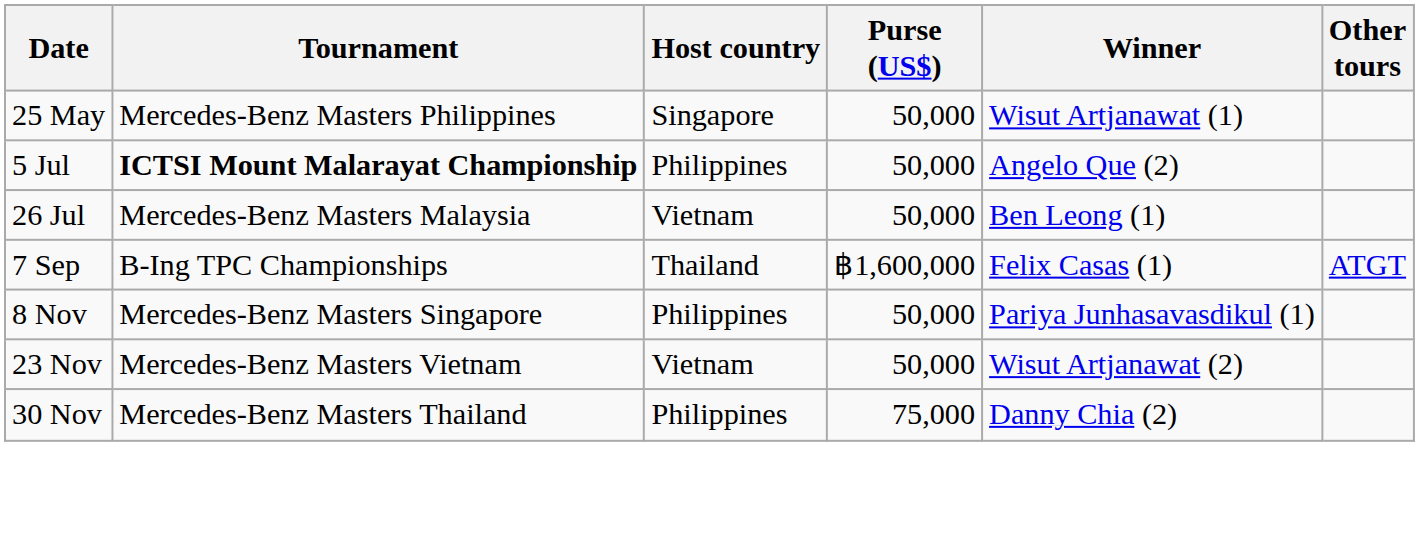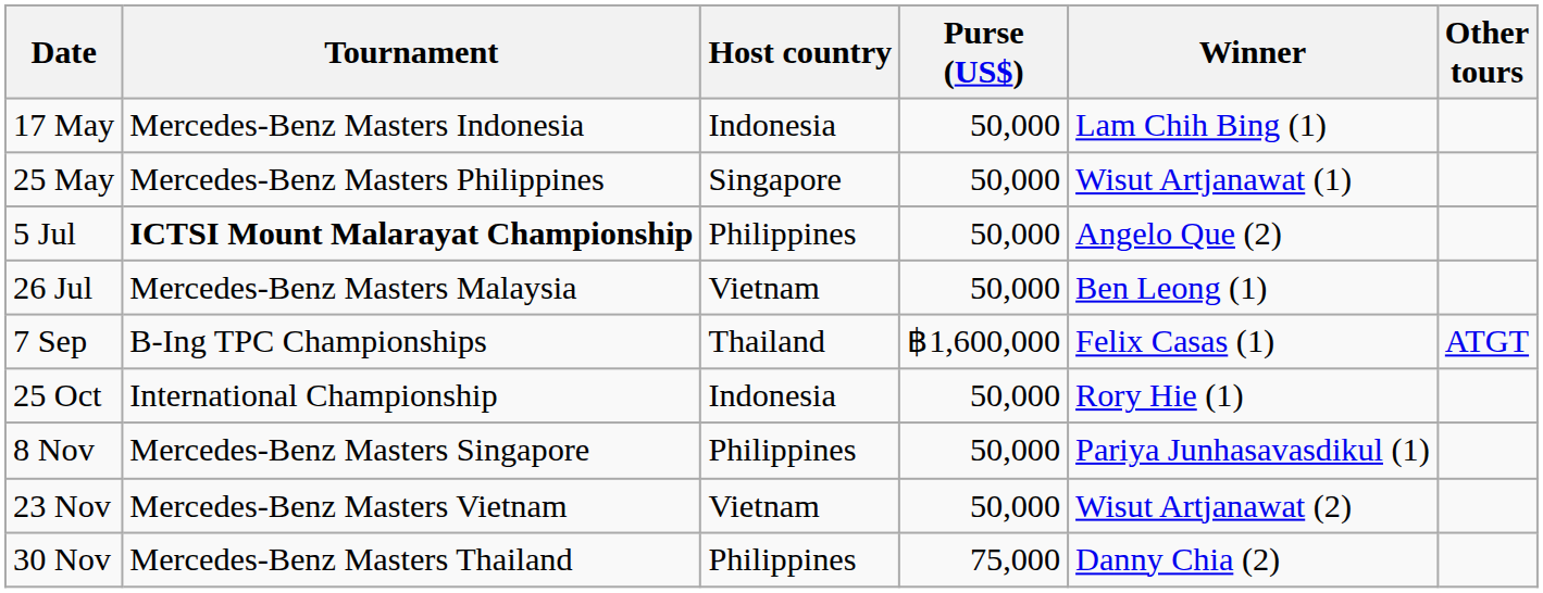 <table class="wikitable" style="font-size:95%">
 <tr>
 <th>Date</th>
 <th>Tournament</th>
 <th>Host country</th>
 <th>Purse<br>(<a href='#'>US$</a>)</th>
 <th>Winner</th>
 <th>Other<br>tours</th>
+</tr>
+<tr>
+<td>17 May</td>
+<td>Mercedes-Benz Masters Indonesia</td>
+<td>Indonesia</td>
+<td align=right>50,000</td>
+<td> <a href='#'>Lam Chih Bing</a> (1)</td>
+<td></td>
 </tr>
 <tr>
 <td>25 May</td>
 <td>Mercedes-Benz Masters Philippines</td>
 <td>Singapore</td>
 <td align=right>50,000</td>
 <td> <a href='#'>Wisut Artjanawat</a> (1)</td>
 <td></td>
 </tr>
 <tr>
 <td>5 Jul</td>
 <td><strong>ICTSI Mount Malarayat Championship</strong></td>
 <td>Philippines</td>
 <td align=right>50,000</td>
 <td> <a href='#'>Angelo Que</a> (2)</td>
 <td></td>
 </tr>
 <tr>
 <td>26 Jul</td>
 <td>Mercedes-Benz Masters Malaysia</td>
 <td>Vietnam</td>
 <td align=right>50,000</td>
 <td> <a href='#'>Ben Leong</a> (1)</td>
 <td></td>
 </tr>
 <tr>
 <td>7 Sep</td>
 <td>B-Ing TPC Championships</td>
 <td>Thailand</td>
 <td align=right>฿1,600,000</td>
 <td> <a href='#'>Felix Casas</a> (1)</td>
 <td><a href='#'>ATGT</a></td>
 </tr>
 <tr>
+<td>25 Oct</td>
+<td>International Championship</td>
+<td>Indonesia</td>
+<td align=right>50,000</td>
+<td> <a href='#'>Rory Hie</a> (1)</td>
+<td></td>
+</tr>
+<tr>
 <td>8 Nov</td>
 <td>Mercedes-Benz Masters Singapore</td>
 <td>Philippines</td>
 <td align=right>50,000</td>
 <td> <a href='#'>Pariya Junhasavasdikul</a> (1)</td>
 <td></td>
 </tr>
 <tr>
 <td>23 Nov</td>
 <td>Mercedes-Benz Masters Vietnam</td>
 <td>Vietnam</td>
 <td align=right>50,000</td>
 <td> <a href='#'>Wisut Artjanawat</a> (2)</td>
 <td></td>
 </tr>
 <tr>
 <td>30 Nov</td>
 <td>Mercedes-Benz Masters Thailand</td>
 <td>Philippines</td>
 <td align=right>75,000</td>
 <td> <a href='#'>Danny Chia</a> (2)</td>
 <td></td>
 </tr>
 </table>
